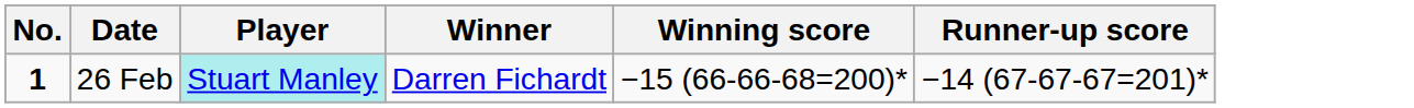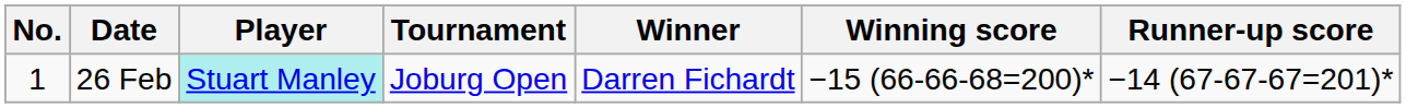 <table class="wikitable" style="font-size:95%;">
 <tr>
 <th>No.</th>
 <th>Date</th>
 <th>Player</th>
+<th>Tournament</th>
 <th>Winner</th>
 <th>Winning score</th>
 <th>Runner-up score</th>
 </tr>
 <tr>
-<td align=center><strong>1</strong></td>
+<td align=center>1</td>
 <td>26 Feb</td>
 <td style="background: paleturquoise;"> <a href='#'>Stuart Manley</a></td>
+<td><a href='#'>Joburg Open</a></td>
 <td> <a href='#'>Darren Fichardt</a></td>
 <td>−15 (66-66-68=200)*</td>
 <td>−14 (67-67-67=201)*</td>
 </tr>
 </table>
